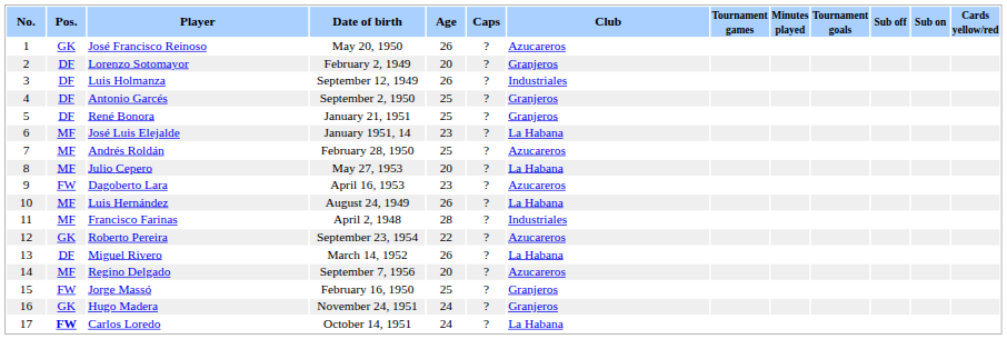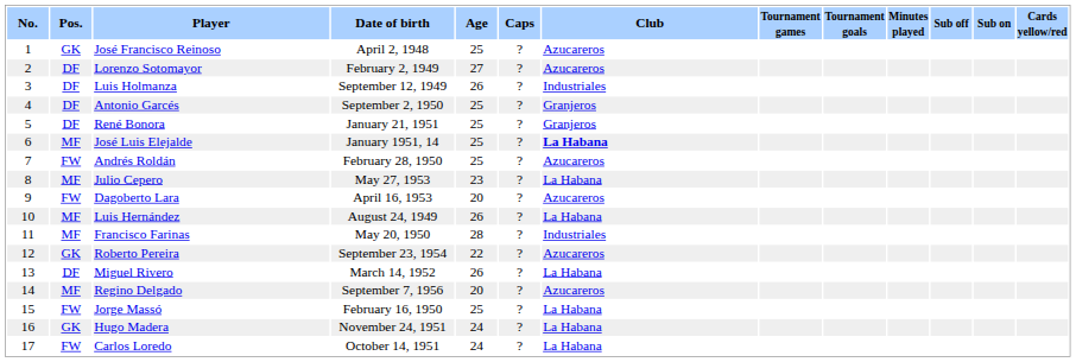 <table border="0" width="100%" style="border: 1px solid #999; background-color:#FFFFFF; text-align:center">
 <tr align="center" bgcolor="#AAD0FF">
 <th width=4%>No.</th>
 <th width=4%>Pos.</th>
 <th width=23%>Player</th>
 <th width=12%>Date of birth</th>
 <th width=4%>Age</th>
 <th width=4%>Caps</th>
 <th width=21%>Club</th>
 <th width=6%><small>Tournament<br>games</small></th>
+<th width=6%><small>Tournament<br>goals</small></th>
 <th width=4%><small>Minutes<br>played</small></th>
-<th width=6%><small>Tournament<br>goals</small></th>
 <th width=4%><small>Sub off</small></th>
 <th width=4%><small>Sub on</small></th>
 <th width=4%><small>Cards<br>yellow/red</small></th>
 </tr>
 <tr>
 <td>1</td>
 <td><a href='#'>GK</a></td>
 <td align="left"><a href='#'>José Francisco Reinoso</a></td>
-<td>May 20, 1950</td>
-<td>26</td>
+<td>April 2, 1948</td>
+<td>25</td>
 <td>?</td>
 <td align="left"> <a href='#'>Azucareros</a></td>
 <td></td>
 <td></td>
 <td></td>
 <td></td>
 <td></td>
 <td></td>
 </tr>
 <tr bgcolor="#EFEFEF">
 <td>2</td>
 <td><a href='#'>DF</a></td>
 <td align="left"><a href='#'>Lorenzo Sotomayor</a></td>
 <td>February 2, 1949</td>
-<td>20</td>
+<td>27</td>
 <td>?</td>
-<td align="left"> <a href='#'>Granjeros</a></td>
+<td align="left"> <a href='#'>Azucareros</a></td>
 <td></td>
 <td></td>
 <td></td>
 <td></td>
 <td></td>
 <td></td>
 </tr>
 <tr>
 <td>3</td>
 <td><a href='#'>DF</a></td>
 <td align="left"><a href='#'>Luis Holmanza</a></td>
 <td>September 12, 1949</td>
 <td>26</td>
 <td>?</td>
 <td align="left"> <a href='#'>Industriales</a></td>
 <td></td>
 <td></td>
 <td></td>
 <td></td>
 <td></td>
 <td></td>
 </tr>
 <tr bgcolor="#EFEFEF">
 <td>4</td>
 <td><a href='#'>DF</a></td>
 <td align="left"><a href='#'>Antonio Garcés</a></td>
 <td>September 2, 1950</td>
 <td>25</td>
 <td>?</td>
 <td align="left"> <a href='#'>Granjeros</a></td>
 <td></td>
 <td></td>
 <td></td>
 <td></td>
 <td></td>
 <td></td>
 </tr>
 <tr>
 <td>5</td>
 <td><a href='#'>DF</a></td>
 <td align="left"><a href='#'>René Bonora</a></td>
 <td>January 21, 1951</td>
 <td>25</td>
 <td>?</td>
 <td align="left"> <a href='#'>Granjeros</a></td>
 <td></td>
 <td></td>
 <td></td>
 <td></td>
 <td></td>
 <td></td>
 </tr>
 <tr bgcolor="#EFEFEF">
 <td>6</td>
 <td><a href='#'>MF</a></td>
 <td align="left"><a href='#'>José Luis Elejalde</a></td>
 <td>January 1951, 14</td>
-<td>23</td>
+<td>25</td>
 <td>?</td>
-<td align="left"> <a href='#'>La Habana</a></td>
+<td align="left"><strong> <a href='#'>La Habana</a></strong></td>
 <td></td>
 <td></td>
 <td></td>
 <td></td>
 <td></td>
 <td></td>
 </tr>
 <tr>
 <td>7</td>
-<td><a href='#'>MF</a></td>
+<td><a href='#'>FW</a></td>
 <td align="left"><a href='#'>Andrés Roldán</a></td>
 <td>February 28, 1950</td>
 <td>25</td>
 <td>?</td>
 <td align="left"> <a href='#'>Azucareros</a></td>
 <td></td>
 <td></td>
 <td></td>
 <td></td>
 <td></td>
 <td></td>
 </tr>
 <tr bgcolor="#EFEFEF">
 <td>8</td>
 <td><a href='#'>MF</a></td>
 <td align="left"><a href='#'>Julio Cepero</a></td>
 <td>May 27, 1953</td>
-<td>20</td>
+<td>23</td>
 <td>?</td>
 <td align="left"> <a href='#'>La Habana</a></td>
 <td></td>
 <td></td>
 <td></td>
 <td></td>
 <td></td>
 <td></td>
 </tr>
 <tr>
 <td>9</td>
 <td><a href='#'>FW</a></td>
 <td align="left"><a href='#'>Dagoberto Lara</a></td>
 <td>April 16, 1953</td>
-<td>23</td>
+<td>20</td>
 <td>?</td>
 <td align="left"> <a href='#'>Azucareros</a></td>
 <td></td>
 <td></td>
 <td></td>
 <td></td>
 <td></td>
 <td></td>
 </tr>
 <tr bgcolor="#EFEFEF">
 <td>10</td>
 <td><a href='#'>MF</a></td>
 <td align="left"><a href='#'>Luis Hernández</a></td>
 <td>August 24, 1949</td>
 <td>26</td>
 <td>?</td>
 <td align="left"> <a href='#'>La Habana</a></td>
 <td></td>
 <td></td>
 <td></td>
 <td></td>
 <td></td>
 <td></td>
 </tr>
 <tr>
 <td>11</td>
 <td><a href='#'>MF</a></td>
 <td align="left"><a href='#'>Francisco Farinas</a></td>
-<td>April 2, 1948</td>
+<td>May 20, 1950</td>
 <td>28</td>
 <td>?</td>
 <td align="left"> <a href='#'>Industriales</a></td>
 <td></td>
 <td></td>
 <td></td>
 <td></td>
 <td></td>
 <td></td>
 </tr>
 <tr bgcolor="#EFEFEF">
 <td>12</td>
 <td><a href='#'>GK</a></td>
 <td align="left"><a href='#'>Roberto Pereira</a></td>
 <td>September 23, 1954</td>
 <td>22</td>
 <td>?</td>
 <td align="left"> <a href='#'>Azucareros</a></td>
 <td></td>
 <td></td>
 <td></td>
 <td></td>
 <td></td>
 <td></td>
 </tr>
 <tr>
 <td>13</td>
 <td><a href='#'>DF</a></td>
 <td align="left"><a href='#'>Miguel Rivero</a></td>
 <td>March 14, 1952</td>
 <td>26</td>
 <td>?</td>
 <td align="left"> <a href='#'>La Habana</a></td>
 <td></td>
 <td></td>
 <td></td>
 <td></td>
 <td></td>
 <td></td>
 </tr>
 <tr bgcolor="#EFEFEF">
 <td>14</td>
 <td><a href='#'>MF</a></td>
 <td align="left"><a href='#'>Regino Delgado</a></td>
 <td>September 7, 1956</td>
 <td>20</td>
 <td>?</td>
 <td align="left"> <a href='#'>Azucareros</a></td>
 <td></td>
 <td></td>
 <td></td>
 <td></td>
 <td></td>
 <td></td>
 </tr>
 <tr>
 <td>15</td>
 <td><a href='#'>FW</a></td>
 <td align="left"><a href='#'>Jorge Massó</a></td>
 <td>February 16, 1950</td>
 <td>25</td>
 <td>?</td>
-<td align="left"> <a href='#'>Granjeros</a></td>
+<td align="left"> <a href='#'>La Habana</a></td>
 <td></td>
 <td></td>
 <td></td>
 <td></td>
 <td></td>
 <td></td>
 </tr>
 <tr bgcolor="#EFEFEF">
 <td>16</td>
 <td><a href='#'>GK</a></td>
 <td align="left"><a href='#'>Hugo Madera</a></td>
 <td>November 24, 1951</td>
 <td>24</td>
 <td>?</td>
-<td align="left"> <a href='#'>Granjeros</a></td>
+<td align="left"> <a href='#'>La Habana</a></td>
 <td></td>
 <td></td>
 <td></td>
 <td></td>
 <td></td>
 <td></td>
 </tr>
 <tr>
 <td>17</td>
-<td><strong><a href='#'>FW</a></strong></td>
+<td><a href='#'>FW</a></td>
 <td align="left"><a href='#'>Carlos Loredo</a></td>
 <td>October 14, 1951</td>
 <td>24</td>
 <td>?</td>
 <td align="left"> <a href='#'>La Habana</a></td>
 <td></td>
 <td></td>
 <td></td>
 <td></td>
 <td></td>
 <td></td>
 </tr>
 </table>
